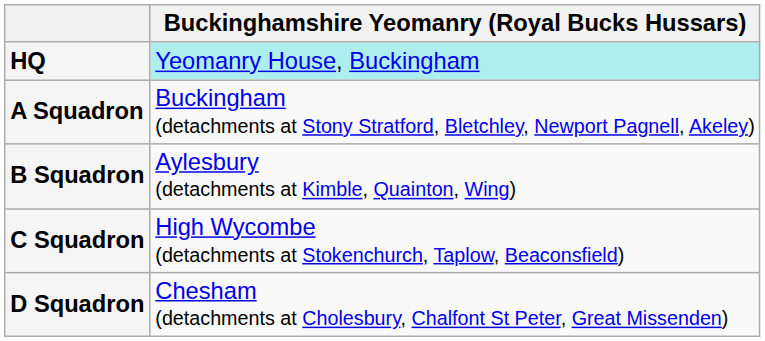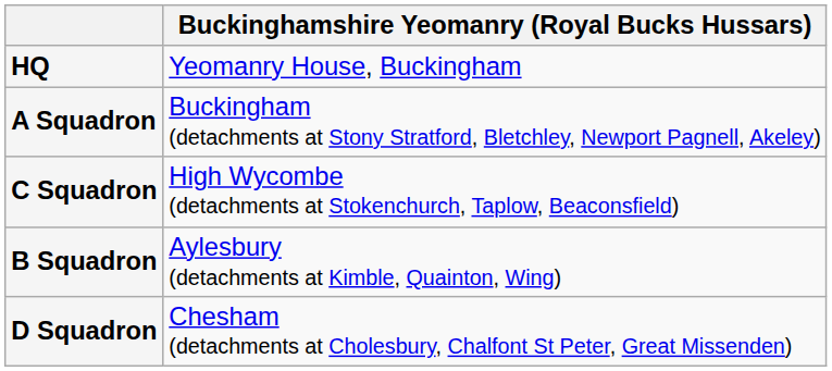 <table class="wikitable">
 <tr>
 <th bgcolor="WhiteSmoke"></th>
 <th bgcolor="WhiteSmoke">Buckinghamshire Yeomanry (Royal Bucks Hussars)</th>
 </tr>
 <tr>
 <td bgcolor="WhiteSmoke"><strong>HQ</strong></td>
-<td style="background: paleturquoise;"><a href='#'>Yeomanry House</a>, <a href='#'>Buckingham</a></td>
+<td><a href='#'>Yeomanry House</a>, <a href='#'>Buckingham</a></td>
 </tr>
 <tr>
 <td bgcolor="WhiteSmoke"><strong>A Squadron</strong></td>
 <td><a href='#'>Buckingham</a><br><small>(detachments at <a href='#'>Stony Stratford</a>, <a href='#'>Bletchley</a>, <a href='#'>Newport Pagnell</a>, <a href='#'>Akeley</a>)</small></td>
 </tr>
 <tr>
+<td bgcolor="WhiteSmoke"><strong>C Squadron</strong></td>
+<td><a href='#'>High Wycombe</a><br><small>(detachments at <a href='#'>Stokenchurch</a>, <a href='#'>Taplow</a>, <a href='#'>Beaconsfield</a>)</small></td>
+</tr>
+<tr>
 <td bgcolor="WhiteSmoke"><strong>B Squadron</strong></td>
 <td><a href='#'>Aylesbury</a><br><small>(detachments at <a href='#'>Kimble</a>, <a href='#'>Quainton</a>, <a href='#'>Wing</a>)</small></td>
-</tr>
-<tr>
-<td bgcolor="WhiteSmoke"><strong>C Squadron</strong></td>
-<td><a href='#'>High Wycombe</a><br><small>(detachments at <a href='#'>Stokenchurch</a>, <a href='#'>Taplow</a>, <a href='#'>Beaconsfield</a>)</small></td>
 </tr>
 <tr>
 <td bgcolor="WhiteSmoke"><strong>D Squadron</strong></td>
 <td><a href='#'>Chesham</a><br><small>(detachments at <a href='#'>Cholesbury</a>, <a href='#'>Chalfont St Peter</a>, <a href='#'>Great Missenden</a>)</small></td>
 </tr>
 </table>
